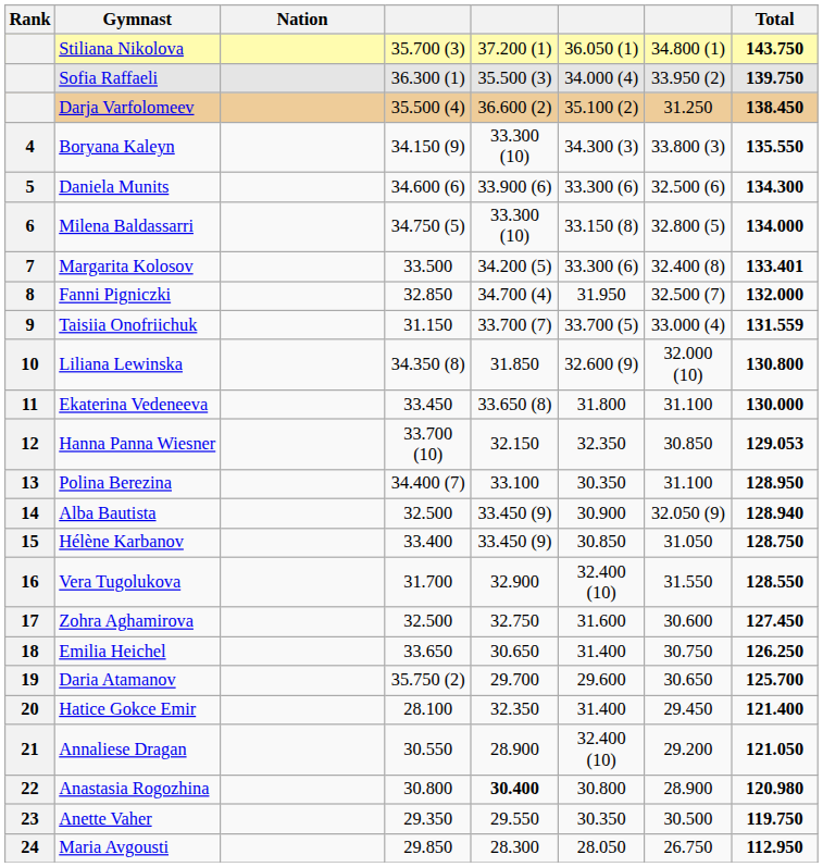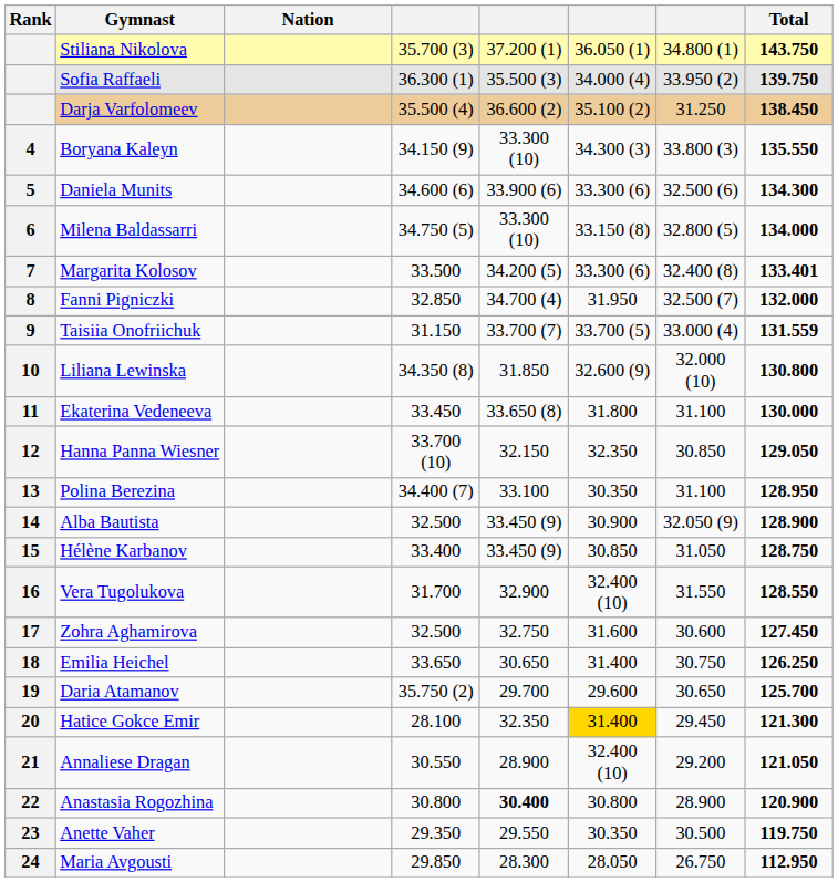 <table class="wikitable sortable" style="text-align:center; font-size:85%">
 <tr>
 <th scope="col" style="width:20px;">Rank</th>
 <th ! scope="col" style="width:120px;">Gymnast</th>
 <th ! scope="col" style="width:120px;">Nation</th>
 <th scope="col" style="width:60px;" !></th>
 <th scope="col" style="width:60px;" !></th>
 <th scope="col" style="width:60px;" !></th>
 <th ! scope="col" style="width:60px;"></th>
 <th ! scope="col" style="width:60px;">Total</th>
 </tr>
 <tr |- bgcolor=fffcaf>
 <th scope=row></th>
 <td align=left><a href='#'>Stiliana Nikolova</a></td>
 <td style="text-align:left;"></td>
 <td>35.700 (3)</td>
 <td>37.200 (1)</td>
 <td>36.050 (1)</td>
 <td>34.800 (1)</td>
 <td><strong>143.750</strong></td>
 </tr>
 <tr |- bgcolor=e5e5e5>
 <th scope=row></th>
 <td align=left><a href='#'>Sofia Raffaeli</a></td>
 <td style="text-align:left;"></td>
 <td>36.300 (1)</td>
 <td>35.500 (3)</td>
 <td>34.000 (4)</td>
 <td>33.950 (2)</td>
 <td><strong>139.750</strong></td>
 </tr>
 <tr |- bgcolor=eecc99>
 <th scope=row></th>
 <td align=left><a href='#'>Darja Varfolomeev</a></td>
 <td style="text-align:left;"></td>
 <td>35.500 (4)</td>
 <td>36.600 (2)</td>
 <td>35.100 (2)</td>
 <td>31.250</td>
 <td><strong>138.450</strong></td>
 </tr>
 <tr>
 <th scope=row>4</th>
 <td align=left><a href='#'>Boryana Kaleyn</a></td>
 <td style="text-align:left;"></td>
 <td>34.150 (9)</td>
 <td>33.300 (10)</td>
 <td>34.300 (3)</td>
 <td>33.800 (3)</td>
 <td><strong>135.550</strong></td>
 </tr>
 <tr>
 <th scope=row>5</th>
 <td align=left><a href='#'>Daniela Munits</a></td>
 <td style="text-align:left;"></td>
 <td>34.600 (6)</td>
 <td>33.900 (6)</td>
 <td>33.300 (6)</td>
 <td>32.500 (6)</td>
 <td><strong>134.300</strong></td>
 </tr>
 <tr>
 <th scope=row>6</th>
 <td align=left><a href='#'>Milena Baldassarri</a></td>
 <td style="text-align:left;"></td>
 <td>34.750 (5)</td>
 <td>33.300 (10)</td>
 <td>33.150 (8)</td>
 <td>32.800 (5)</td>
 <td><strong>134.000</strong></td>
 </tr>
 <tr>
 <th scope=row>7</th>
 <td align=left><a href='#'>Margarita Kolosov</a></td>
 <td style="text-align:left;"></td>
 <td>33.500</td>
 <td>34.200 (5)</td>
 <td>33.300 (6)</td>
 <td>32.400 (8)</td>
 <td><strong>133.401</strong></td>
 </tr>
 <tr>
 <th scope=row>8</th>
 <td align=left><a href='#'>Fanni Pigniczki</a></td>
 <td style="text-align:left;"></td>
 <td>32.850</td>
 <td>34.700 (4)</td>
 <td>31.950</td>
 <td>32.500 (7)</td>
 <td><strong>132.000</strong></td>
 </tr>
 <tr>
 <th scope=row>9</th>
 <td align=left><a href='#'>Taisiia Onofriichuk</a></td>
 <td style="text-align:left;"></td>
 <td>31.150</td>
 <td>33.700 (7)</td>
 <td>33.700 (5)</td>
 <td>33.000 (4)</td>
 <td><strong>131.559</strong></td>
 </tr>
 <tr>
 <th scope=row>10</th>
 <td align=left><a href='#'>Liliana Lewinska</a></td>
 <td style="text-align:left;"></td>
 <td>34.350 (8)</td>
 <td>31.850</td>
 <td>32.600 (9)</td>
 <td>32.000 (10)</td>
 <td><strong>130.800</strong></td>
 </tr>
 <tr>
 <th scope=row>11</th>
 <td align=left><a href='#'>Ekaterina Vedeneeva</a></td>
 <td style="text-align:left;"></td>
 <td>33.450</td>
 <td>33.650 (8)</td>
 <td>31.800</td>
 <td>31.100</td>
 <td><strong>130.000</strong></td>
 </tr>
 <tr>
 <th scope=row>12</th>
 <td align=left><a href='#'>Hanna Panna Wiesner</a></td>
 <td style="text-align:left;"></td>
 <td>33.700 (10)</td>
 <td>32.150</td>
 <td>32.350</td>
 <td>30.850</td>
-<td><strong>129.053</strong></td>
+<td><strong>129.050</strong></td>
 </tr>
 <tr>
 <th scope=row>13</th>
 <td align=left><a href='#'>Polina Berezina</a></td>
 <td style="text-align:left;"></td>
 <td>34.400 (7)</td>
 <td>33.100</td>
 <td>30.350</td>
 <td>31.100</td>
 <td><strong>128.950</strong></td>
 </tr>
 <tr>
 <th scope=row>14</th>
 <td align=left><a href='#'>Alba Bautista</a></td>
 <td style="text-align:left;"></td>
 <td>32.500</td>
 <td>33.450 (9)</td>
 <td>30.900</td>
 <td>32.050 (9)</td>
-<td><strong>128.940</strong></td>
+<td><strong>128.900</strong></td>
 </tr>
 <tr>
 <th scope=row>15</th>
 <td align=left><a href='#'>Hélène Karbanov</a></td>
 <td style="text-align:left;"></td>
 <td>33.400</td>
 <td>33.450 (9)</td>
 <td>30.850</td>
 <td>31.050</td>
 <td><strong>128.750</strong></td>
 </tr>
 <tr>
 <th scope=row>16</th>
 <td align=left><a href='#'>Vera Tugolukova</a></td>
 <td style="text-align:left;"></td>
 <td>31.700</td>
 <td>32.900</td>
 <td>32.400 (10)</td>
 <td>31.550</td>
 <td><strong>128.550</strong></td>
 </tr>
 <tr>
 <th scope=row>17</th>
 <td align=left><a href='#'>Zohra Aghamirova</a></td>
 <td style="text-align:left;"></td>
 <td>32.500</td>
 <td>32.750</td>
 <td>31.600</td>
 <td>30.600</td>
 <td><strong>127.450</strong></td>
 </tr>
 <tr>
 <th scope=row>18</th>
 <td align=left><a href='#'>Emilia Heichel</a></td>
 <td style="text-align:left;"></td>
 <td>33.650</td>
 <td>30.650</td>
 <td>31.400</td>
 <td>30.750</td>
 <td><strong>126.250</strong></td>
 </tr>
 <tr>
 <th scope=row>19</th>
 <td align=left><a href='#'>Daria Atamanov</a></td>
 <td style="text-align:left;"></td>
 <td>35.750 (2)</td>
 <td>29.700</td>
 <td>29.600</td>
 <td>30.650</td>
 <td><strong>125.700</strong></td>
 </tr>
 <tr>
 <th scope=row>20</th>
 <td align=left><a href='#'>Hatice Gokce Emir</a></td>
 <td style="text-align:left;"></td>
 <td>28.100</td>
 <td>32.350</td>
-<td>31.400</td>
+<td style="background: gold;">31.400</td>
 <td>29.450</td>
-<td><strong>121.400</strong></td>
+<td><strong>121.300</strong></td>
 </tr>
 <tr>
 <th scope=row>21</th>
 <td align=left><a href='#'>Annaliese Dragan</a></td>
 <td style="text-align:left;"></td>
 <td>30.550</td>
 <td>28.900</td>
 <td>32.400 (10)</td>
 <td>29.200</td>
 <td><strong>121.050</strong></td>
 </tr>
 <tr>
 <th scope=row>22</th>
 <td align=left><a href='#'>Anastasia Rogozhina</a></td>
 <td style="text-align:left;"></td>
 <td>30.800</td>
 <td><strong>30.400</strong></td>
 <td>30.800</td>
 <td>28.900</td>
-<td><strong>120.980</strong></td>
+<td><strong>120.900</strong></td>
 </tr>
 <tr>
 <th scope=row>23</th>
 <td align=left><a href='#'>Anette Vaher</a></td>
 <td style="text-align:left;"></td>
 <td>29.350</td>
 <td>29.550</td>
 <td>30.350</td>
 <td>30.500</td>
 <td><strong>119.750</strong></td>
 </tr>
 <tr>
 <th scope=row>24</th>
 <td align=left><a href='#'>Maria Avgousti</a></td>
 <td style="text-align:left;"></td>
 <td>29.850</td>
 <td>28.300</td>
 <td>28.050</td>
 <td>26.750</td>
 <td><strong>112.950</strong></td>
 </tr>
 </table>
